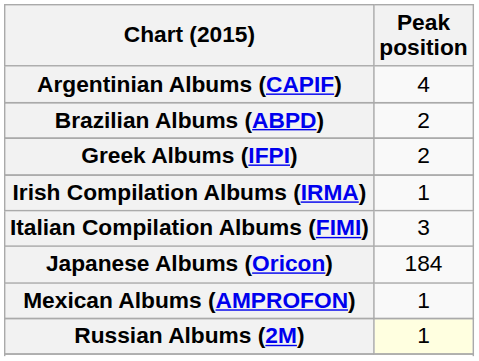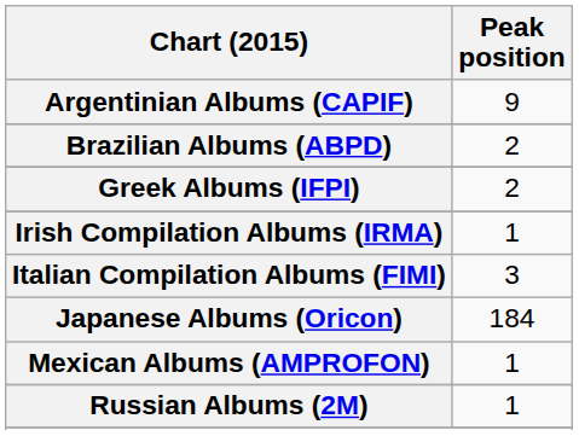 <table class="wikitable sortable plainrowheaders" style="text-align:center">
 <tr>
 <th scope="col">Chart (2015)</th>
 <th scope="col">Peak<br> position</th>
 </tr>
 <tr>
 <th scope="row">Argentinian Albums (<a href='#'>CAPIF</a>)</th>
-<td>4</td>
+<td>9</td>
 </tr>
 <tr>
 </tr>
 <tr>
 </tr>
 <tr>
 </tr>
 <tr>
 </tr>
 <tr>
 <th scope="row">Brazilian Albums (<a href='#'>ABPD</a>)</th>
 <td>2</td>
 </tr>
 <tr>
 </tr>
 <tr>
 </tr>
 <tr>
 </tr>
 <tr>
 </tr>
 <tr>
 </tr>
 <tr>
 </tr>
 <tr>
 </tr>
 <tr>
 <th scope="row">Greek Albums (<a href='#'>IFPI</a>)</th>
 <td>2</td>
 </tr>
 <tr>
 </tr>
 <tr>
 <th scope="row">Irish Compilation Albums (<a href='#'>IRMA</a>)</th>
 <td>1</td>
 </tr>
 <tr>
 <th scope="row">Italian Compilation Albums (<a href='#'>FIMI</a>)</th>
 <td>3</td>
 </tr>
 <tr>
 <th scope="row">Japanese Albums (<a href='#'>Oricon</a>)</th>
 <td>184</td>
 </tr>
 <tr>
 <th scope="row">Mexican Albums (<a href='#'>AMPROFON</a>)</th>
 <td align="center">1</td>
 </tr>
 <tr>
 </tr>
 <tr>
 </tr>
 <tr>
 </tr>
 <tr>
 <th scope="row">Russian Albums (<a href='#'>2M</a>)</th>
-<td style="background: lightyellow;">1</td>
+<td>1</td>
 </tr>
 <tr>
 </tr>
 <tr>
 </tr>
 <tr>
 </tr>
 <tr>
 </tr>
 <tr>
 </tr>
 <tr>
 </tr>
 </table>
